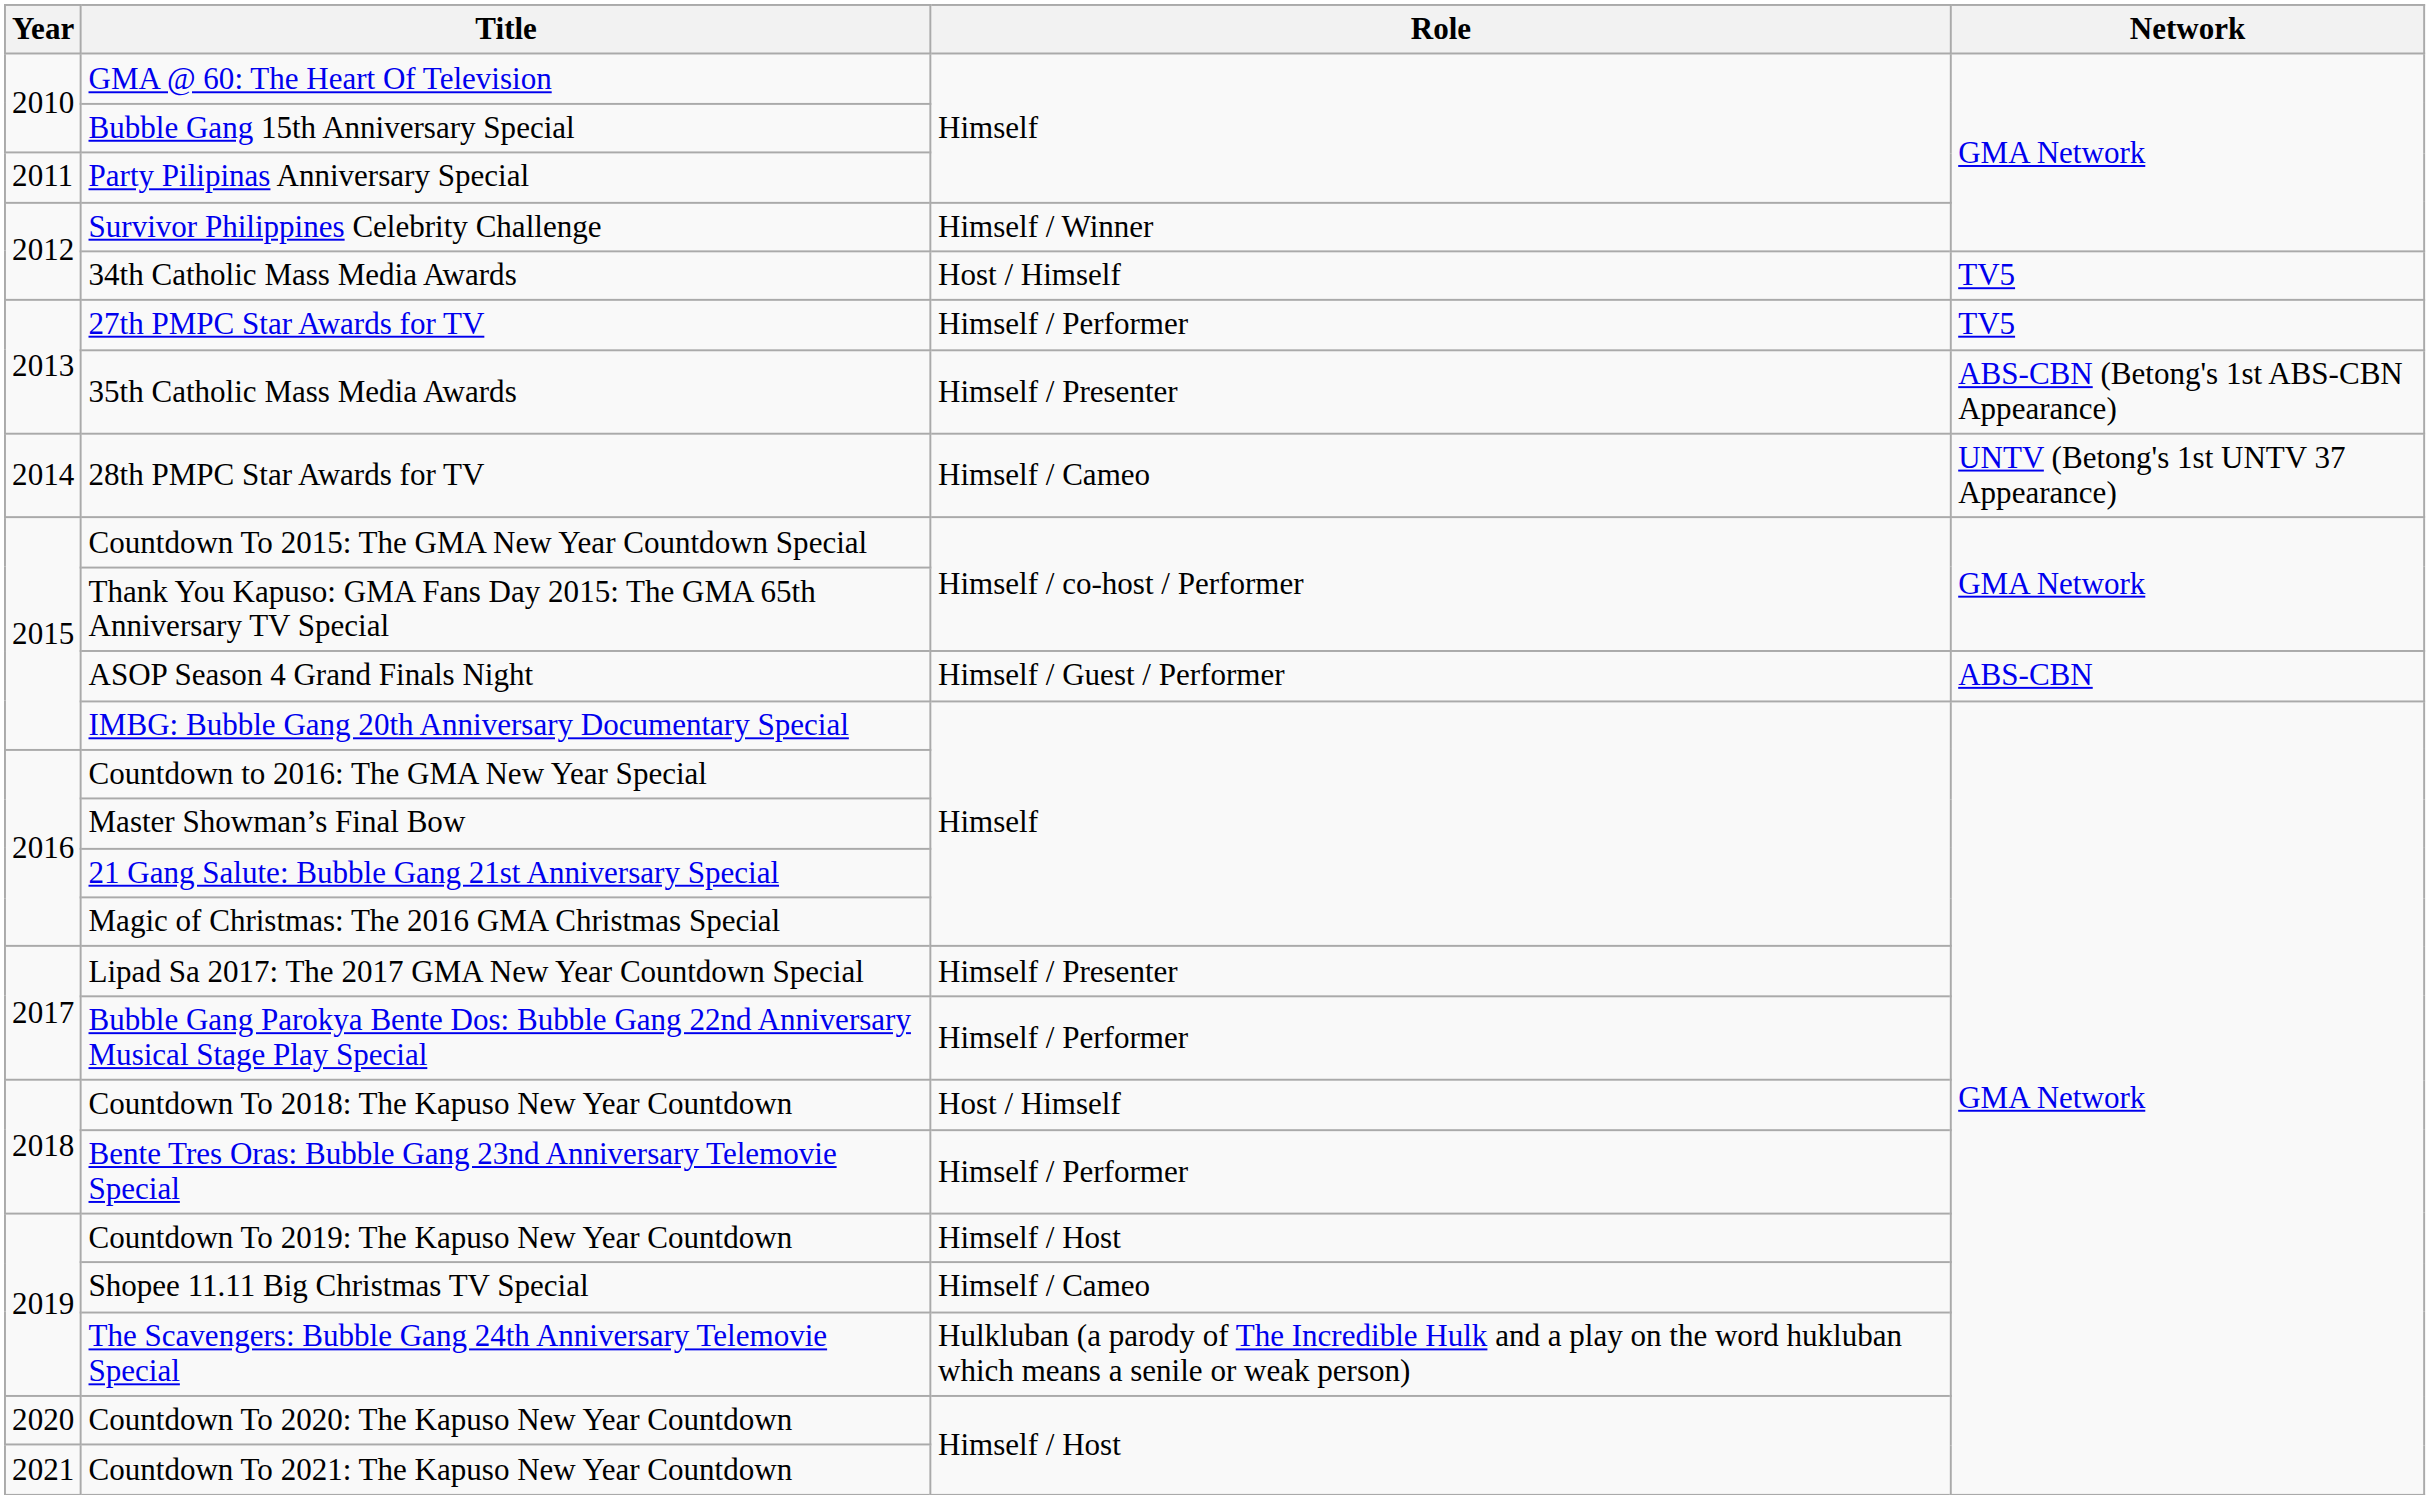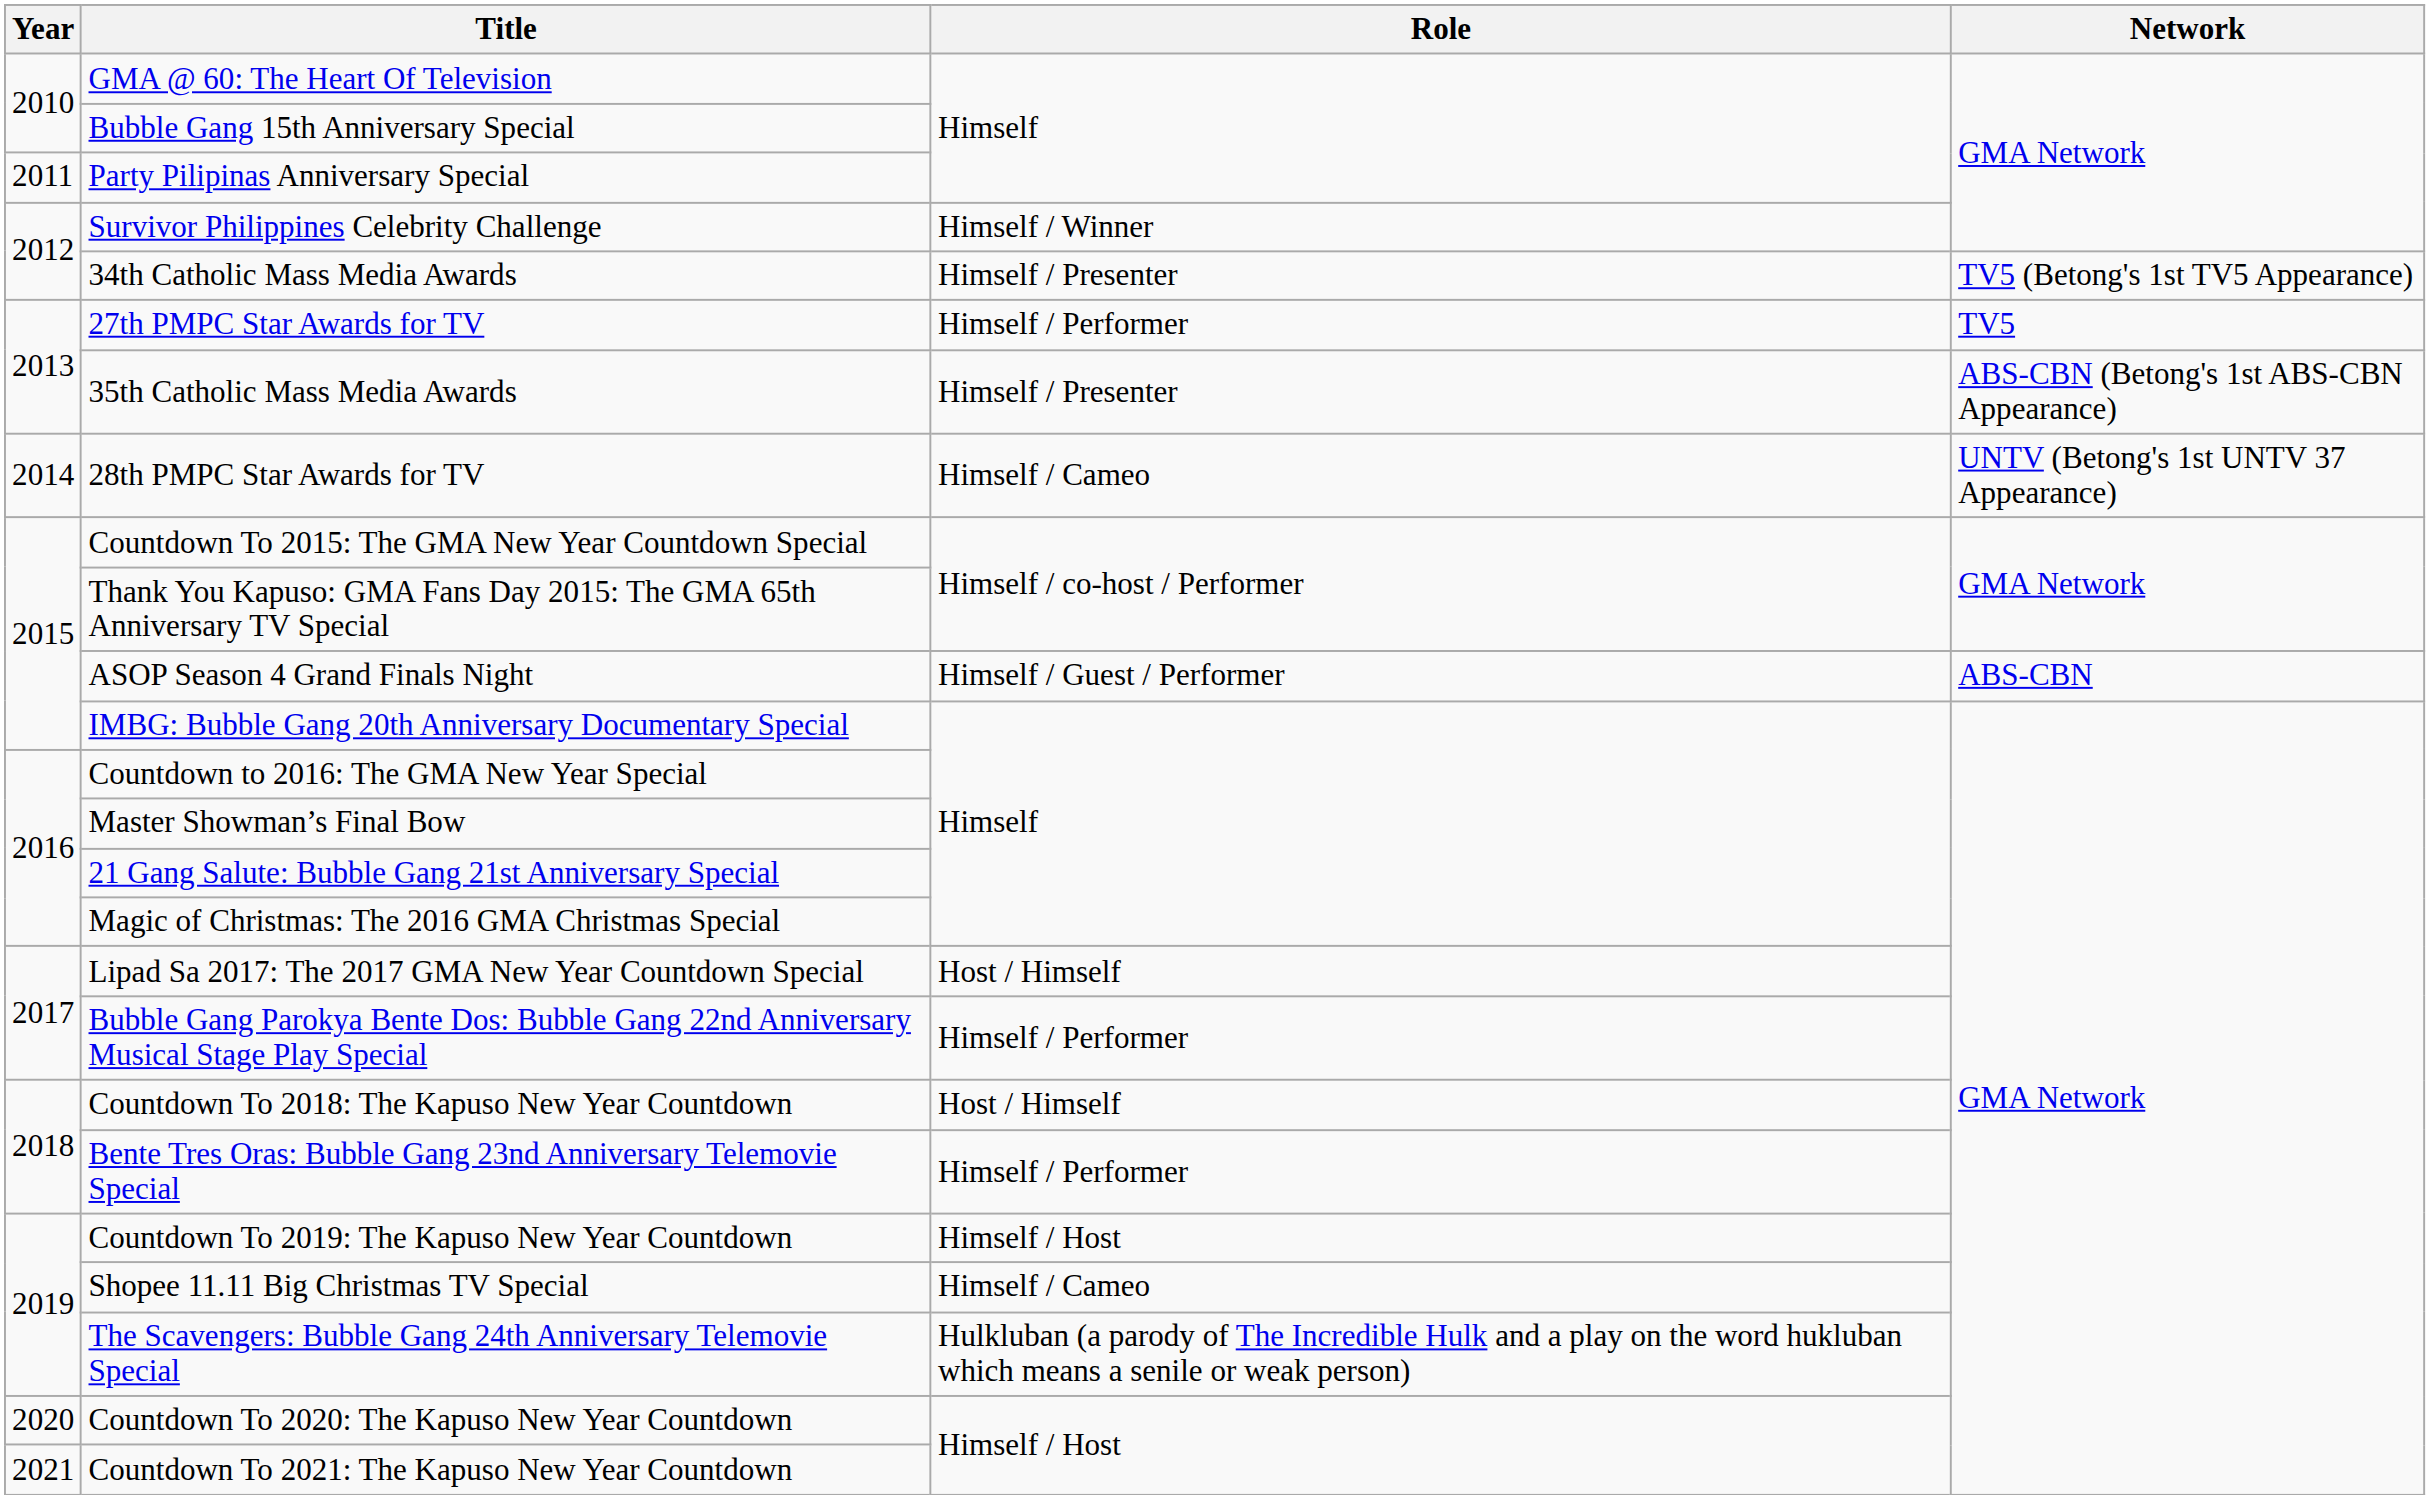 <table class="wikitable">
 <tr>
 <th>Year</th>
 <th>Title</th>
 <th>Role</th>
 <th>Network</th>
 </tr>
 <tr>
 <td rowspan="2">2010</td>
 <td><a href='#'>GMA @ 60: The Heart Of Television</a></td>
 <td rowspan="3">Himself</td>
 <td rowspan="4"><a href='#'>GMA Network</a></td>
 </tr>
 <tr>
 <td><a href='#'>Bubble Gang</a> 15th Anniversary Special</td>
 </tr>
 <tr>
 <td>2011</td>
 <td><a href='#'>Party Pilipinas</a> Anniversary Special</td>
 </tr>
 <tr>
 <td rowspan="2">2012</td>
 <td><a href='#'>Survivor Philippines</a> Celebrity Challenge</td>
 <td>Himself / Winner</td>
 </tr>
 <tr>
 <td>34th Catholic Mass Media Awards</td>
-<td>Host / Himself</td>
-<td><a href='#'>TV5</a></td>
+<td>Himself / Presenter</td>
+<td><a href='#'>TV5</a> (Betong's 1st TV5 Appearance)</td>
 </tr>
 <tr>
 <td rowspan="2">2013</td>
 <td><a href='#'>27th PMPC Star Awards for TV</a></td>
 <td>Himself / Performer</td>
 <td><a href='#'>TV5</a></td>
 </tr>
 <tr>
 <td>35th Catholic Mass Media Awards</td>
 <td>Himself / Presenter</td>
 <td><a href='#'>ABS-CBN</a> (Betong's 1st ABS-CBN Appearance)</td>
 </tr>
 <tr>
 <td>2014</td>
 <td>28th PMPC Star Awards for TV</td>
 <td>Himself / Cameo</td>
 <td><a href='#'>UNTV</a> (Betong's 1st UNTV 37 Appearance)</td>
 </tr>
 <tr>
 <td rowspan="4">2015</td>
 <td>Countdown To 2015: The GMA New Year Countdown Special</td>
 <td rowspan="2">Himself / co-host / Performer</td>
 <td rowspan="2"><a href='#'>GMA Network</a></td>
 </tr>
 <tr>
 <td>Thank You Kapuso: GMA Fans Day 2015: The GMA 65th Anniversary TV Special</td>
 </tr>
 <tr>
 <td>ASOP Season 4 Grand Finals Night</td>
 <td>Himself / Guest / Performer</td>
 <td><a href='#'>ABS-CBN</a></td>
 </tr>
 <tr>
 <td><a href='#'>IMBG: Bubble Gang 20th Anniversary Documentary Special</a></td>
 <td rowspan="5">Himself</td>
 <td rowspan="14"><a href='#'>GMA Network</a></td>
 </tr>
 <tr>
 <td rowspan="4">2016</td>
 <td>Countdown to 2016: The GMA New Year Special</td>
 </tr>
 <tr>
 <td>Master Showman’s Final Bow</td>
 </tr>
 <tr>
 <td><a href='#'>21 Gang Salute: Bubble Gang 21st Anniversary Special</a></td>
 </tr>
 <tr>
 <td>Magic of Christmas: The 2016 GMA Christmas Special</td>
 </tr>
 <tr>
 <td rowspan="2">2017</td>
 <td>Lipad Sa 2017: The 2017 GMA New Year Countdown Special</td>
-<td>Himself / Presenter</td>
+<td>Host / Himself</td>
 </tr>
 <tr>
 <td><a href='#'>Bubble Gang Parokya Bente Dos: Bubble Gang 22nd Anniversary Musical Stage Play Special</a></td>
 <td>Himself / Performer</td>
 </tr>
 <tr>
 <td rowspan="2">2018</td>
 <td>Countdown To 2018: The Kapuso New Year Countdown</td>
 <td>Host / Himself</td>
 </tr>
 <tr>
 <td><a href='#'>Bente Tres Oras: Bubble Gang 23nd Anniversary Telemovie Special</a></td>
 <td>Himself / Performer</td>
 </tr>
 <tr>
 <td rowspan="3">2019</td>
 <td>Countdown To 2019: The Kapuso New Year Countdown</td>
 <td>Himself / Host</td>
 </tr>
 <tr>
 <td>Shopee 11.11 Big Christmas TV Special</td>
 <td>Himself / Cameo</td>
 </tr>
 <tr>
 <td><a href='#'>The Scavengers: Bubble Gang 24th Anniversary Telemovie Special</a></td>
 <td>Hulkluban (a parody of <a href='#'>The Incredible Hulk</a> and a play on the word hukluban which means a senile or weak person)</td>
 </tr>
 <tr>
 <td>2020</td>
 <td>Countdown To 2020: The Kapuso New Year Countdown</td>
 <td rowspan="2">Himself / Host</td>
 </tr>
 <tr>
 <td>2021</td>
 <td>Countdown To 2021: The Kapuso New Year Countdown</td>
 </tr>
 </table>
